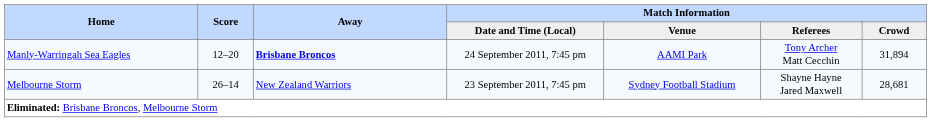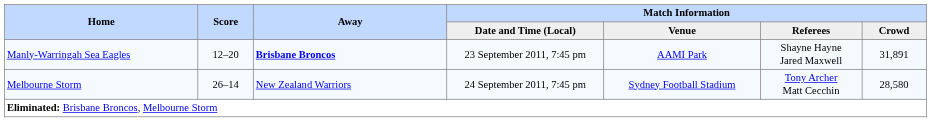 <table border="1" cellpadding="3" cellspacing="0" style="border-collapse:collapse; font-size:90%; text-align:center; width:100%;">
 <tr style="background:#c1d8ff;">
 <th rowspan="2" style="width:21%;">Home</th>
 <th rowspan="2" style="width:6%;">Score</th>
 <th rowspan="2" style="width:21%;">Away</th>
 <th colspan=6>Match Information</th>
 </tr>
 <tr style="background:#efefef;">
 <th width=17%>Date and Time (Local)</th>
 <th width=17%>Venue</th>
 <th width=11%>Referees</th>
 <th width=7%>Crowd</th>
 </tr>
 <tr style="background:#f5faff;">
 <td align=left> <a href='#'>Manly-Warringah Sea Eagles</a></td>
 <td>12–20</td>
 <td align=left><strong> <a href='#'>Brisbane Broncos</a></strong></td>
-<td>24 September 2011, 7:45 pm</td>
+<td>23 September 2011, 7:45 pm</td>
 <td><a href='#'>AAMI Park</a></td>
-<td><a href='#'>Tony Archer</a><br>Matt Cecchin</td>
-<td>31,894</td>
+<td>Shayne Hayne<br>Jared Maxwell</td>
+<td>31,891</td>
 </tr>
 <tr style="background:#f5faff;">
 <td align=left> <a href='#'>Melbourne Storm</a></td>
 <td>26–14</td>
 <td align=left> <a href='#'>New Zealand Warriors</a></td>
-<td>23 September 2011, 7:45 pm</td>
+<td>24 September 2011, 7:45 pm</td>
 <td><a href='#'>Sydney Football Stadium</a></td>
-<td>Shayne Hayne<br>Jared Maxwell</td>
-<td>28,681</td>
+<td><a href='#'>Tony Archer</a><br>Matt Cecchin</td>
+<td>28,580</td>
 </tr>
 <tr>
 <td colspan="7" style="text-align:left;"><strong>Eliminated:</strong> <a href='#'>Brisbane Broncos</a>, <a href='#'>Melbourne Storm</a></td>
 </tr>
 </table>
